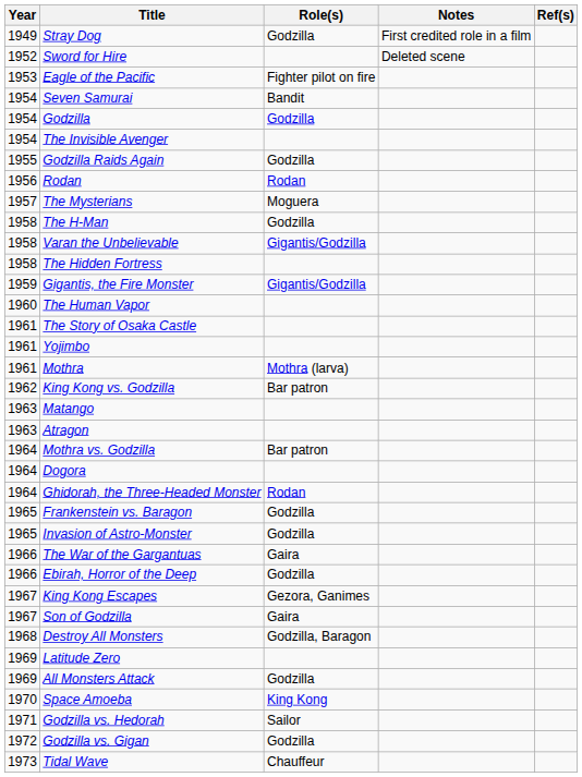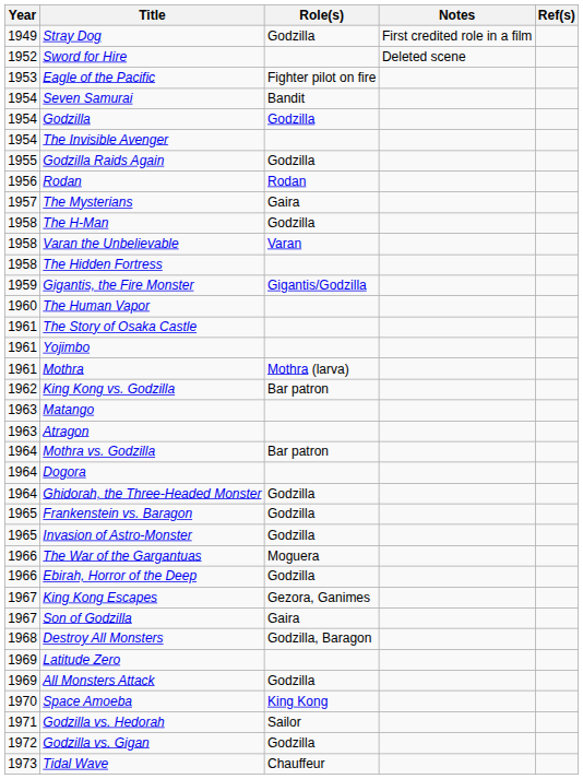 <table class="wikitable sortable">
 <tr>
 <th>Year</th>
 <th>Title</th>
 <th>Role(s)</th>
 <th class="unsortable">Notes</th>
 <th>Ref(s)</th>
 </tr>
 <tr>
 <td>1949</td>
 <td><em><a href='#'>Stray Dog</a></em></td>
 <td>Godzilla</td>
 <td>First credited role in a film</td>
 <td></td>
 </tr>
 <tr>
 <td>1952</td>
 <td><em><a href='#'>Sword for Hire</a></em></td>
 <td></td>
 <td>Deleted scene</td>
 <td></td>
 </tr>
 <tr>
 <td>1953</td>
 <td><em><a href='#'>Eagle of the Pacific</a></em></td>
 <td>Fighter pilot on fire</td>
 <td></td>
 <td></td>
 </tr>
 <tr>
 <td>1954</td>
 <td><em><a href='#'>Seven Samurai</a></em></td>
 <td>Bandit</td>
 <td></td>
 <td></td>
 </tr>
 <tr>
 <td>1954</td>
 <td><em><a href='#'>Godzilla</a></em></td>
 <td><a href='#'>Godzilla</a></td>
 <td></td>
 <td></td>
 </tr>
 <tr>
 <td>1954</td>
 <td><em><a href='#'>The Invisible Avenger</a></em></td>
 <td></td>
 <td></td>
 <td></td>
 </tr>
 <tr>
 <td>1955</td>
 <td><em><a href='#'>Godzilla Raids Again</a></em></td>
 <td>Godzilla</td>
 <td></td>
 <td></td>
 </tr>
 <tr>
 <td>1956</td>
 <td><em><a href='#'>Rodan</a></em></td>
 <td><a href='#'>Rodan</a></td>
 <td></td>
 <td></td>
 </tr>
 <tr>
 <td>1957</td>
 <td><em><a href='#'>The Mysterians</a></em></td>
-<td>Moguera</td>
+<td>Gaira</td>
 <td></td>
 <td></td>
 </tr>
 <tr>
 <td>1958</td>
 <td><em><a href='#'>The H-Man</a></em></td>
 <td>Godzilla</td>
 <td></td>
 <td></td>
 </tr>
 <tr>
 <td>1958</td>
 <td><em><a href='#'>Varan the Unbelievable</a></em></td>
-<td><a href='#'>Gigantis/Godzilla</a></td>
+<td><a href='#'>Varan</a></td>
 <td></td>
 <td></td>
 </tr>
 <tr>
 <td>1958</td>
 <td><em><a href='#'>The Hidden Fortress</a></em></td>
 <td></td>
 <td></td>
 <td></td>
 </tr>
 <tr>
 <td>1959</td>
 <td><a href='#'><em>Gigantis, the Fire Monster</em></a></td>
 <td><a href='#'>Gigantis/Godzilla</a></td>
 <td></td>
 <td></td>
 </tr>
 <tr>
 <td>1960</td>
 <td><em><a href='#'>The Human Vapor</a></em></td>
 <td></td>
 <td></td>
 <td></td>
 </tr>
 <tr>
 <td>1961</td>
 <td><em><a href='#'>The Story of Osaka Castle</a></em></td>
 <td></td>
 <td></td>
 <td></td>
 </tr>
 <tr>
 <td>1961</td>
 <td><em><a href='#'>Yojimbo</a></em></td>
 <td></td>
 <td></td>
 <td></td>
 </tr>
 <tr>
 <td>1961</td>
 <td><em><a href='#'>Mothra</a></em></td>
 <td><a href='#'>Mothra</a> (larva)</td>
 <td></td>
 <td></td>
 </tr>
 <tr>
 <td>1962</td>
 <td><em><a href='#'>King Kong vs. Godzilla</a></em></td>
 <td>Bar patron</td>
 <td></td>
 <td></td>
 </tr>
 <tr>
 <td>1963</td>
 <td><em><a href='#'>Matango</a></em></td>
 <td></td>
 <td></td>
 <td></td>
 </tr>
 <tr>
 <td>1963</td>
 <td><em><a href='#'>Atragon</a></em></td>
 <td></td>
 <td></td>
 <td></td>
 </tr>
 <tr>
 <td>1964</td>
 <td><em><a href='#'>Mothra vs. Godzilla</a></em></td>
 <td>Bar patron</td>
 <td></td>
 <td></td>
 </tr>
 <tr>
 <td>1964</td>
 <td><em><a href='#'>Dogora</a></em></td>
 <td></td>
 <td></td>
 <td></td>
 </tr>
 <tr>
 <td>1964</td>
 <td><em><a href='#'>Ghidorah, the Three-Headed Monster</a></em></td>
-<td><a href='#'>Rodan</a></td>
+<td>Godzilla</td>
 <td></td>
 <td></td>
 </tr>
 <tr>
 <td>1965</td>
 <td><em><a href='#'>Frankenstein vs. Baragon</a></em></td>
 <td>Godzilla</td>
 <td></td>
 <td></td>
 </tr>
 <tr>
 <td>1965</td>
 <td><em><a href='#'>Invasion of Astro-Monster</a></em></td>
 <td>Godzilla</td>
 <td></td>
 <td></td>
 </tr>
 <tr>
 <td>1966</td>
 <td><em><a href='#'>The War of the Gargantuas</a></em></td>
-<td>Gaira</td>
+<td>Moguera</td>
 <td></td>
 <td></td>
 </tr>
 <tr>
 <td>1966</td>
 <td><em><a href='#'>Ebirah, Horror of the Deep</a></em></td>
 <td>Godzilla</td>
 <td></td>
 <td></td>
 </tr>
 <tr>
 <td>1967</td>
 <td><em><a href='#'>King Kong Escapes</a></em></td>
 <td>Gezora, Ganimes</td>
 <td></td>
 <td></td>
 </tr>
 <tr>
 <td>1967</td>
 <td><em><a href='#'>Son of Godzilla</a></em></td>
 <td>Gaira</td>
 <td></td>
 <td></td>
 </tr>
 <tr>
 <td>1968</td>
 <td><em><a href='#'>Destroy All Monsters</a></em></td>
 <td>Godzilla, Baragon</td>
 <td></td>
 <td></td>
 </tr>
 <tr>
 <td>1969</td>
 <td><em><a href='#'>Latitude Zero</a></em></td>
 <td></td>
 <td></td>
 <td></td>
 </tr>
 <tr>
 <td>1969</td>
 <td><em><a href='#'>All Monsters Attack</a></em></td>
 <td>Godzilla</td>
 <td></td>
 <td></td>
 </tr>
 <tr>
 <td>1970</td>
 <td><em><a href='#'>Space Amoeba</a></em></td>
 <td><a href='#'>King Kong</a></td>
 <td></td>
 <td></td>
 </tr>
 <tr>
 <td>1971</td>
 <td><em><a href='#'>Godzilla vs. Hedorah</a></em></td>
 <td>Sailor</td>
 <td></td>
 <td></td>
 </tr>
 <tr>
 <td>1972</td>
 <td><em><a href='#'>Godzilla vs. Gigan</a></em></td>
 <td>Godzilla</td>
 <td></td>
 <td></td>
 </tr>
 <tr>
 <td>1973</td>
 <td><em><a href='#'>Tidal Wave</a></em></td>
 <td>Chauffeur</td>
 <td></td>
 <td></td>
 </tr>
 </table>
